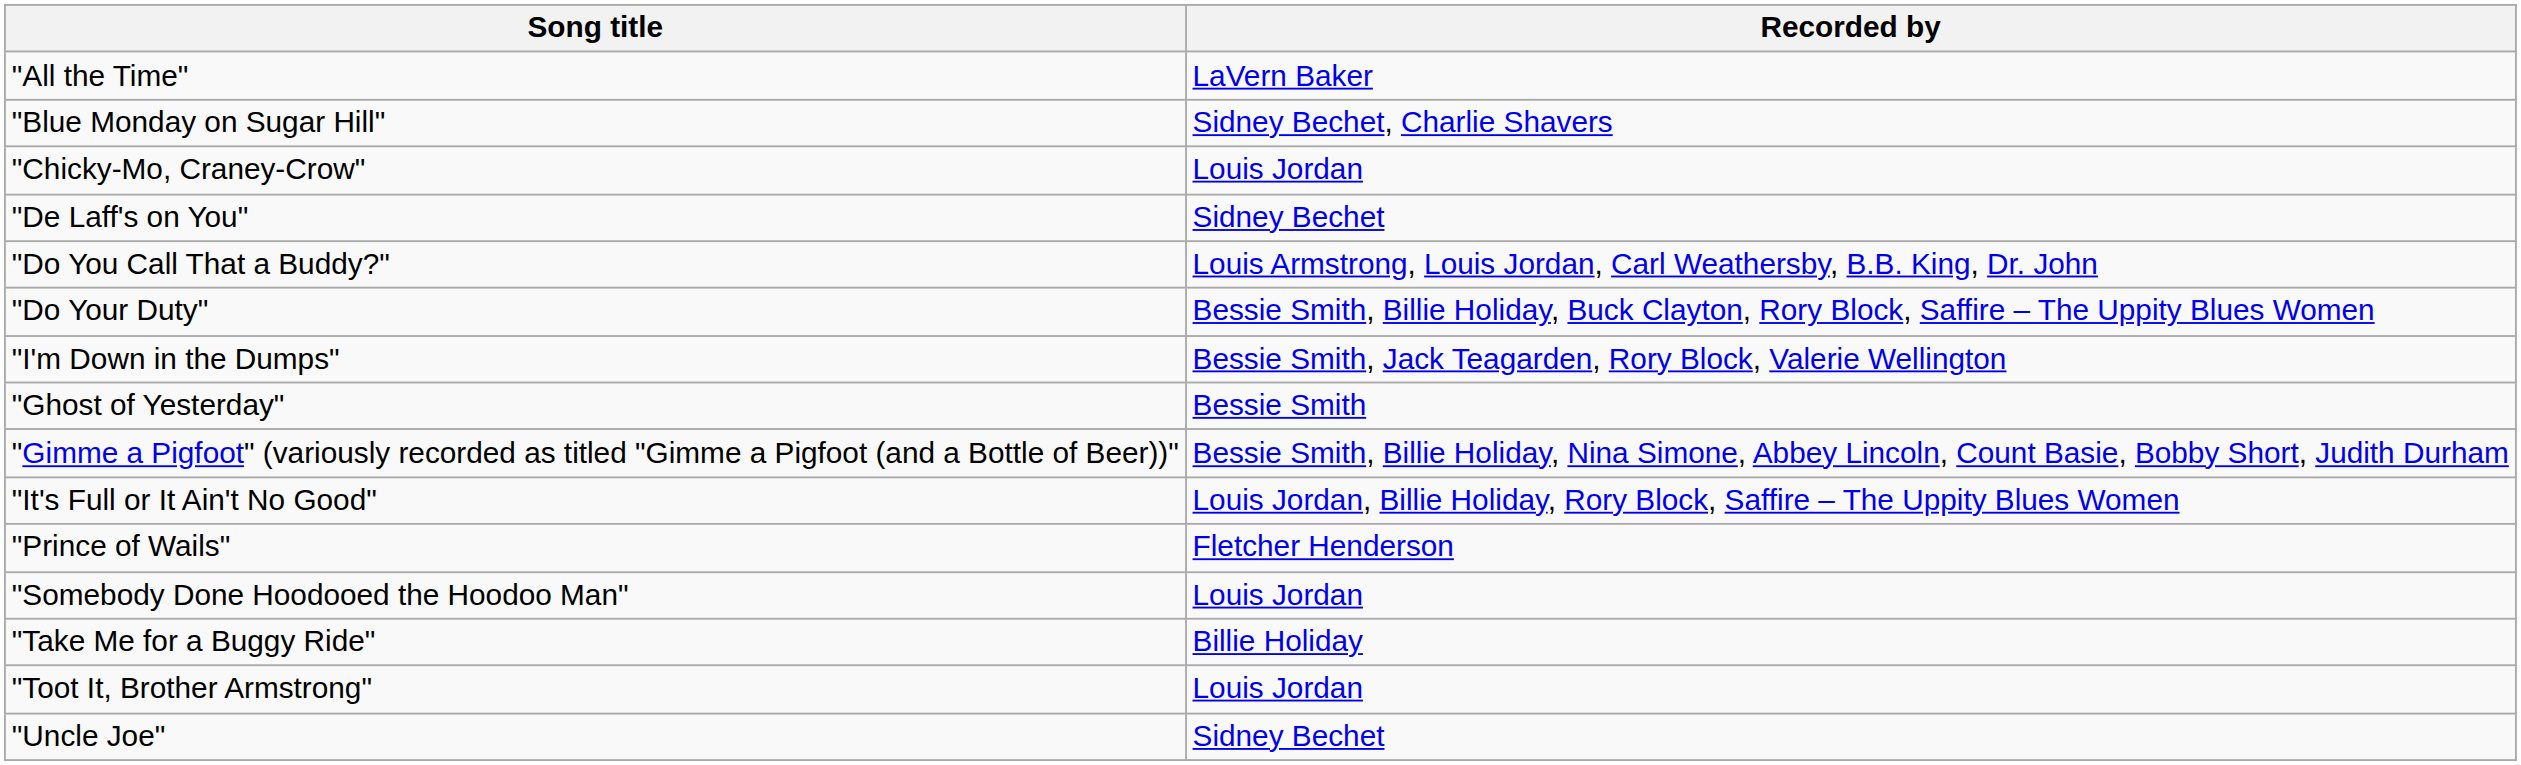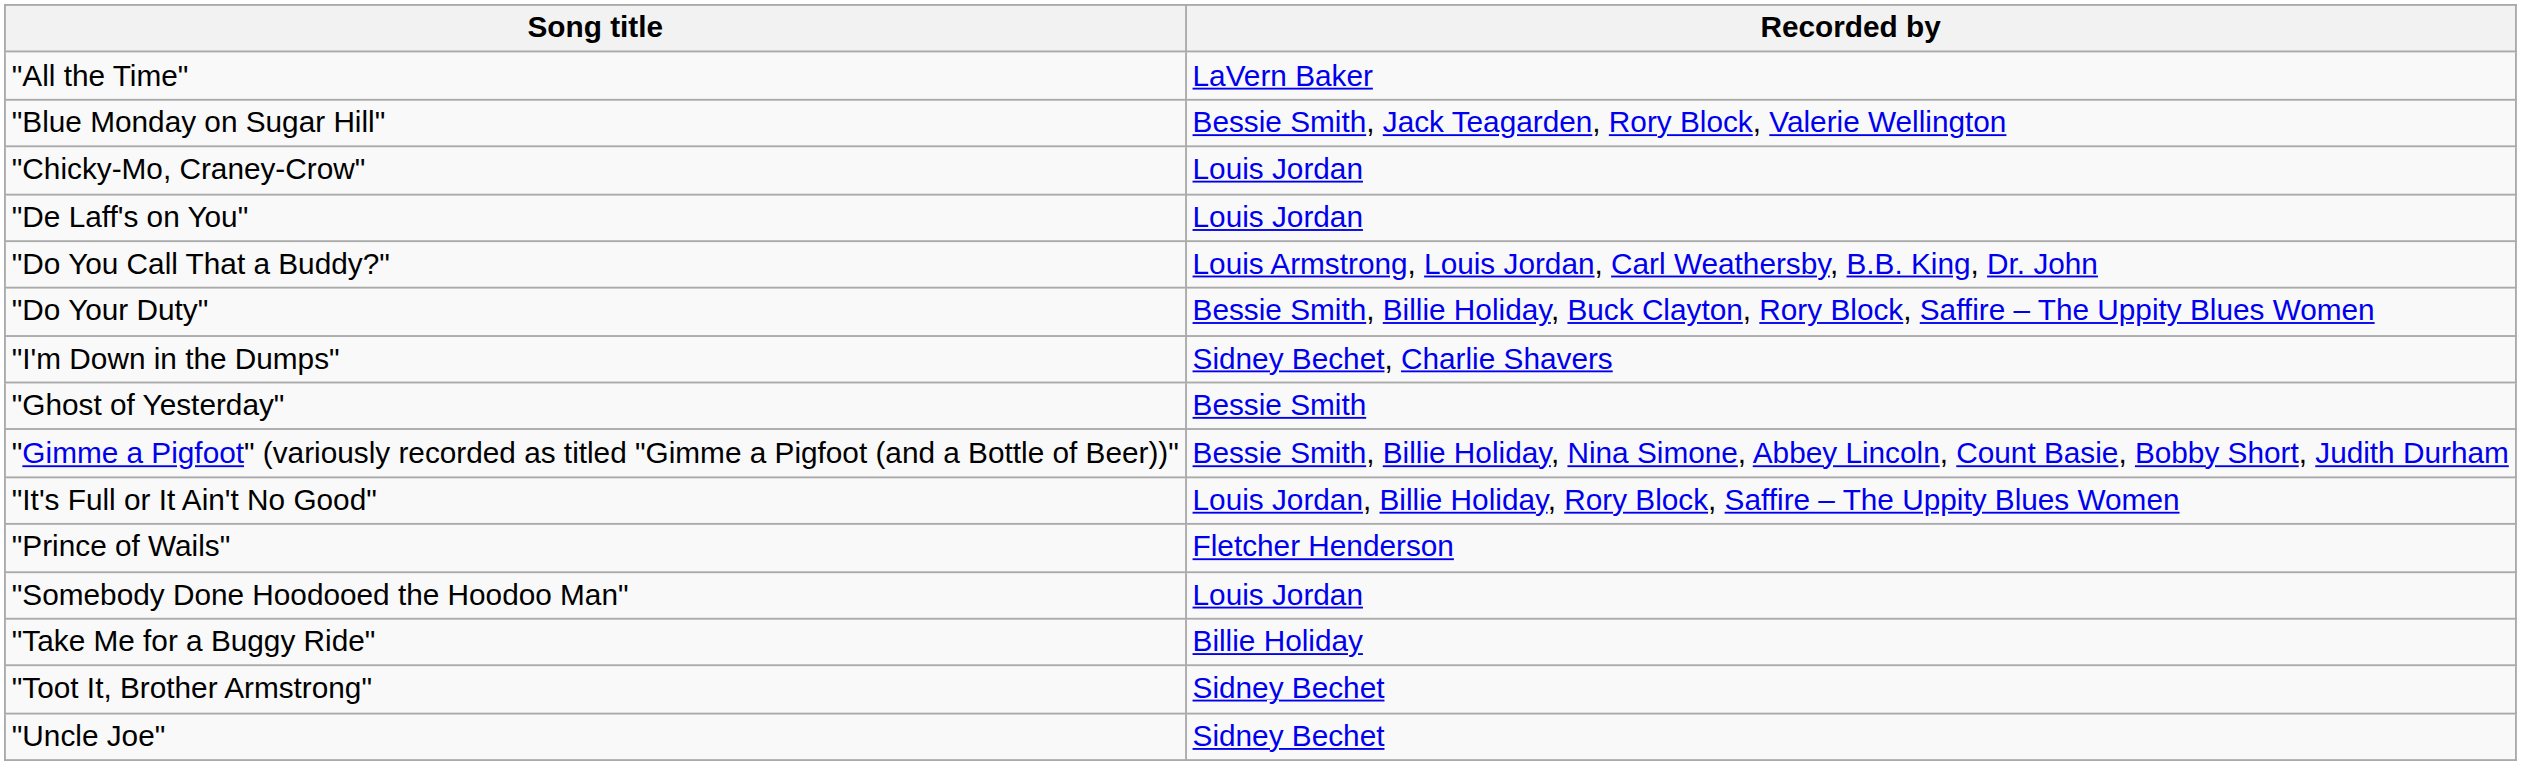 <table class="wikitable sortable">
 <tr>
 <th>Song title</th>
 <th>Recorded by</th>
 </tr>
 <tr>
 <td>"All the Time"</td>
 <td><a href='#'>LaVern Baker</a></td>
 </tr>
 <tr>
 <td>"Blue Monday on Sugar Hill"</td>
-<td><a href='#'>Sidney Bechet</a>, <a href='#'>Charlie Shavers</a></td>
+<td><a href='#'>Bessie Smith</a>, <a href='#'>Jack Teagarden</a>, <a href='#'>Rory Block</a>, <a href='#'>Valerie Wellington</a></td>
 </tr>
 <tr>
 <td>"Chicky-Mo, Craney-Crow"</td>
 <td><a href='#'>Louis Jordan</a></td>
 </tr>
 <tr>
 <td>"De Laff's on You"</td>
-<td><a href='#'>Sidney Bechet</a></td>
+<td><a href='#'>Louis Jordan</a></td>
 </tr>
 <tr>
 <td>"Do You Call That a Buddy?"</td>
 <td><a href='#'>Louis Armstrong</a>, <a href='#'>Louis Jordan</a>, <a href='#'>Carl Weathersby</a>, <a href='#'>B.B. King</a>, <a href='#'>Dr. John</a></td>
 </tr>
 <tr>
 <td>"Do Your Duty"</td>
 <td><a href='#'>Bessie Smith</a>, <a href='#'>Billie Holiday</a>, <a href='#'>Buck Clayton</a>, <a href='#'>Rory Block</a>, <a href='#'>Saffire – The Uppity Blues Women</a></td>
 </tr>
 <tr>
 <td>"I'm Down in the Dumps"</td>
-<td><a href='#'>Bessie Smith</a>, <a href='#'>Jack Teagarden</a>, <a href='#'>Rory Block</a>, <a href='#'>Valerie Wellington</a></td>
+<td><a href='#'>Sidney Bechet</a>, <a href='#'>Charlie Shavers</a></td>
 </tr>
 <tr>
 <td>"Ghost of Yesterday"</td>
 <td><a href='#'>Bessie Smith</a></td>
 </tr>
 <tr>
 <td>"<a href='#'>Gimme a Pigfoot</a>" (variously recorded as titled "Gimme a Pigfoot (and a Bottle of Beer))"</td>
 <td><a href='#'>Bessie Smith</a>, <a href='#'>Billie Holiday</a>, <a href='#'>Nina Simone</a>, <a href='#'>Abbey Lincoln</a>, <a href='#'>Count Basie</a>, <a href='#'>Bobby Short</a>, <a href='#'>Judith Durham</a></td>
 </tr>
 <tr>
 <td>"It's Full or It Ain't No Good"</td>
 <td><a href='#'>Louis Jordan</a>, <a href='#'>Billie Holiday</a>, <a href='#'>Rory Block</a>, <a href='#'>Saffire – The Uppity Blues Women</a></td>
 </tr>
 <tr>
 <td>"Prince of Wails"</td>
 <td><a href='#'>Fletcher Henderson</a></td>
 </tr>
 <tr>
 <td>"Somebody Done Hoodooed the Hoodoo Man"</td>
 <td><a href='#'>Louis Jordan</a></td>
 </tr>
 <tr>
 <td>"Take Me for a Buggy Ride"</td>
 <td><a href='#'>Billie Holiday</a></td>
 </tr>
 <tr>
 <td>"Toot It, Brother Armstrong"</td>
-<td><a href='#'>Louis Jordan</a></td>
+<td><a href='#'>Sidney Bechet</a></td>
 </tr>
 <tr>
 <td>"Uncle Joe"</td>
 <td><a href='#'>Sidney Bechet</a></td>
 </tr>
 </table>
